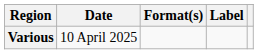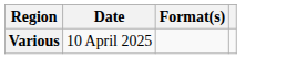 <table class="wikitable plainrowheaders">
 <tr>
 <th scope="col">Region</th>
 <th scope="col">Date</th>
 <th scope="col">Format(s)</th>
-<th scope="col">Label</th>
 <th scope="col"></th>
 </tr>
 <tr>
 <th scope="row">Various</th>
 <td>10 April 2025</td>
 <td></td>
-<td></td>
 <td style="text-align:center"></td>
 </tr>
 </table>
